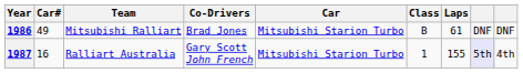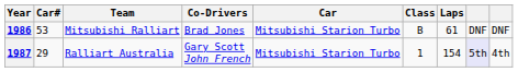 <table class="wikitable" style="text-align:center; font-size:90%">
 <tr>
 <th>Year</th>
 <th>Car#</th>
 <th>Team</th>
 <th>Co-Drivers</th>
 <th>Car</th>
 <th>Class</th>
 <th>Laps</th>
 <th></th>
 <th></th>
 </tr>
 <tr>
 <th><a href='#'>1986</a></th>
-<td align="left">49</td>
+<td align="left">53</td>
 <td align="left"> <a href='#'>Mitsubishi Ralliart</a></td>
 <td align="left"> <a href='#'>Brad Jones</a></td>
 <td align="left"><a href='#'>Mitsubishi Starion Turbo</a></td>
 <td>B</td>
 <td>61</td>
 <td>DNF</td>
 <td>DNF</td>
 </tr>
 <tr align="center">
 <th><a href='#'>1987</a></th>
-<td align="left">16</td>
+<td align="left">29</td>
 <td align="left"> <a href='#'>Ralliart Australia</a></td>
 <td align="left"> <a href='#'>Gary Scott</a><br> <em><a href='#'>John French</a></em></td>
 <td align="left"><a href='#'>Mitsubishi Starion Turbo</a></td>
 <td>1</td>
-<td>155</td>
+<td>154</td>
 <td style="background: lavender;">5th</td>
 <td>4th</td>
 </tr>
 </table>
